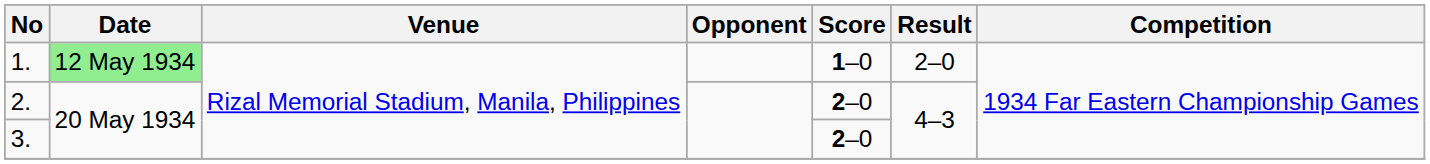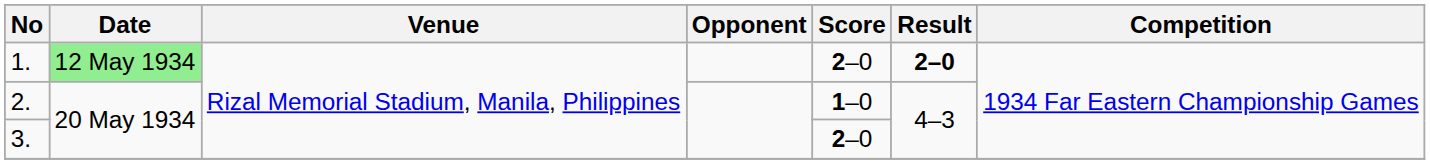 <table class="wikitable" style="font-size:85%;">
 <tr>
 <th>No</th>
 <th>Date</th>
 <th>Venue</th>
 <th>Opponent</th>
 <th>Score</th>
 <th>Result</th>
 <th>Competition</th>
 </tr>
 <tr>
 <td>1.</td>
 <td style="background: lightgreen;">12 May 1934</td>
 <td align=center rowspan="3"><a href='#'>Rizal Memorial Stadium</a>, <a href='#'>Manila</a>, <a href='#'>Philippines</a></td>
 <td></td>
-<td align=center><strong>1</strong>–0</td>
-<td align=center>2–0</td>
+<td align=center><strong>2</strong>–0</td>
+<td align=center><strong>2–0</strong></td>
 <td rowspan="3"><a href='#'>1934 Far Eastern Championship Games</a></td>
 </tr>
 <tr>
 <td>2.</td>
 <td rowspan="2">20 May 1934</td>
 <td rowspan="2"></td>
-<td align=center><strong>2</strong>–0</td>
+<td align=center><strong>1</strong>–0</td>
 <td align=center rowspan="2">4–3</td>
 </tr>
 <tr>
 <td>3.</td>
 <td align=center><strong>2</strong>–0</td>
 </tr>
 <tr>
 </tr>
 </table>
